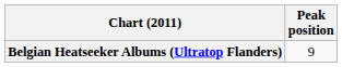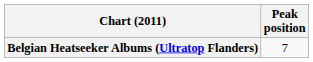 <table class="wikitable plainrowheaders">
 <tr>
 <th scope="col">Chart (2011)</th>
 <th scope="col">Peak<br>position</th>
 </tr>
 <tr>
 <th scope="row">Belgian Heatseeker Albums (<a href='#'>Ultratop</a> Flanders)</th>
-<td align=center>9</td>
+<td align=center>7</td>
 </tr>
 </table>
